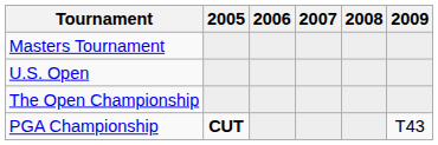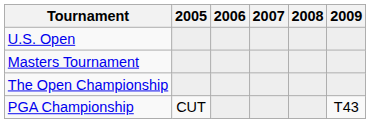 <table class="wikitable" style="font-size:95%;text-align:center;">
 <tr>
 <th>Tournament</th>
 <th>2005</th>
 <th>2006</th>
 <th>2007</th>
 <th>2008</th>
 <th>2009</th>
 </tr>
 <tr>
-<td align=left><a href='#'>Masters Tournament</a></td>
+<td align=left><a href='#'>U.S. Open</a></td>
 <td style="background:#eeeeee;"></td>
 <td style="background:#eeeeee;"></td>
 <td style="background:#eeeeee;"></td>
 <td style="background:#eeeeee;"></td>
 <td style="background:#eeeeee;"></td>
 </tr>
 <tr>
-<td align=left><a href='#'>U.S. Open</a></td>
+<td align=left><a href='#'>Masters Tournament</a></td>
 <td style="background:#eeeeee;"></td>
 <td style="background:#eeeeee;"></td>
 <td style="background:#eeeeee;"></td>
 <td style="background:#eeeeee;"></td>
 <td style="background:#eeeeee;"></td>
 </tr>
 <tr>
 <td align=left><a href='#'>The Open Championship</a></td>
 <td style="background:#eeeeee;"></td>
 <td style="background:#eeeeee;"></td>
 <td style="background:#eeeeee;"></td>
 <td style="background:#eeeeee;"></td>
 <td style="background:#eeeeee;"></td>
 </tr>
 <tr>
 <td align=left><a href='#'>PGA Championship</a></td>
-<td><strong>CUT</strong></td>
+<td>CUT</td>
 <td style="background:#eeeeee;"></td>
 <td style="background:#eeeeee;"></td>
 <td style="background:#eeeeee;"></td>
 <td>T43</td>
 </tr>
 </table>
